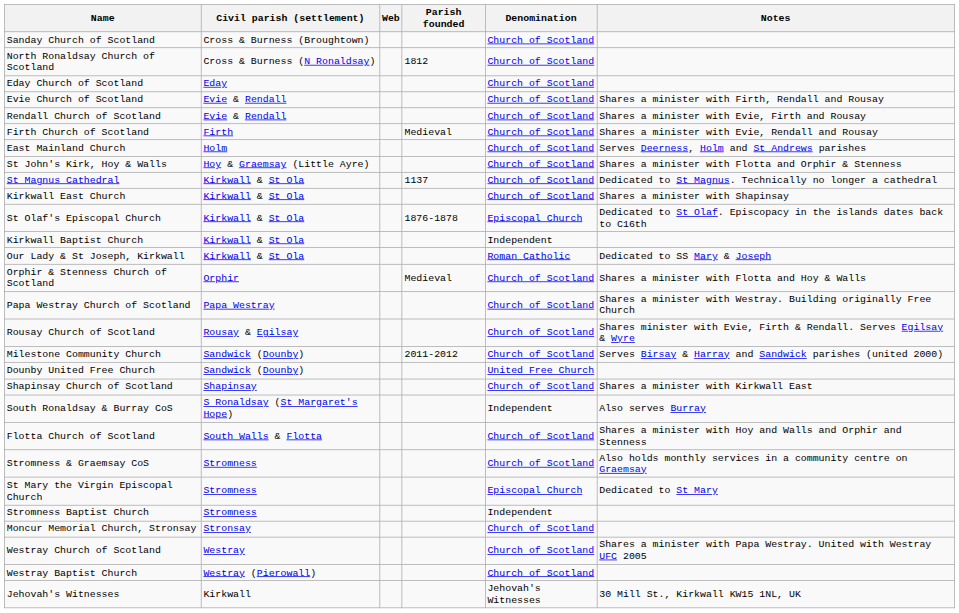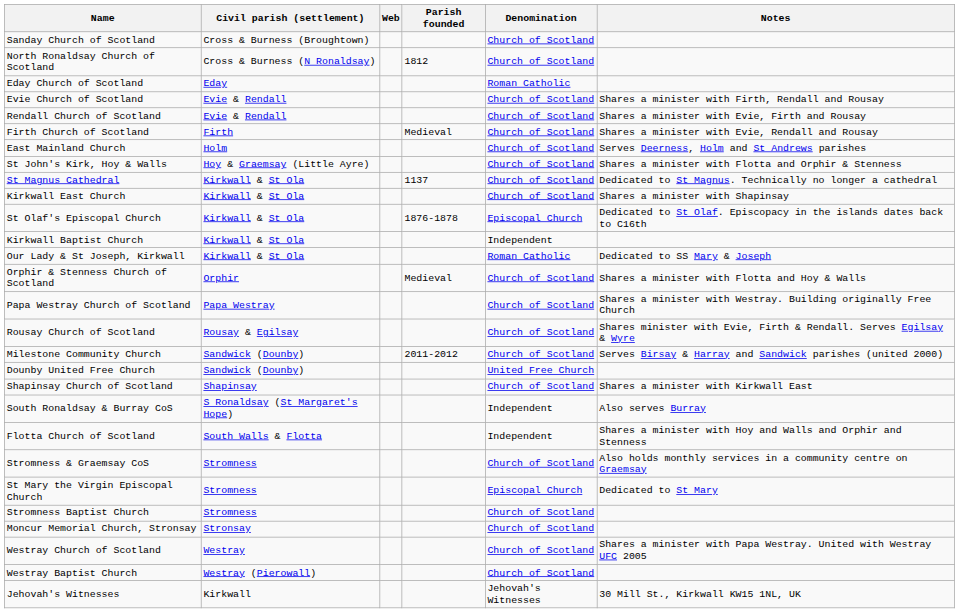 <table class="wikitable sortable">
 <tr>
 <th scope="col">Name</th>
 <th>Civil parish (settlement)</th>
 <th>Web</th>
 <th scope="col">Parish founded</th>
 <th scope="col">Denomination</th>
 <th>Notes</th>
 </tr>
 <tr>
 <td>Sanday Church of Scotland</td>
 <td>Cross & Burness (Broughtown)</td>
 <td></td>
 <td></td>
 <td><a href='#'>Church of Scotland</a></td>
 <td></td>
 </tr>
 <tr>
 <td>North Ronaldsay Church of Scotland</td>
 <td>Cross & Burness (<a href='#'>N Ronaldsay</a>)</td>
 <td></td>
 <td>1812</td>
 <td><a href='#'>Church of Scotland</a></td>
 <td></td>
 </tr>
 <tr>
 <td>Eday Church of Scotland</td>
 <td><a href='#'>Eday</a></td>
 <td></td>
 <td></td>
-<td><a href='#'>Church of Scotland</a></td>
+<td><a href='#'>Roman Catholic</a></td>
 <td></td>
 </tr>
 <tr>
 <td>Evie Church of Scotland</td>
 <td><a href='#'>Evie</a> & <a href='#'>Rendall</a></td>
 <td></td>
 <td></td>
 <td><a href='#'>Church of Scotland</a></td>
 <td>Shares a minister with Firth, Rendall and Rousay</td>
 </tr>
 <tr>
 <td>Rendall Church of Scotland</td>
 <td><a href='#'>Evie</a> & <a href='#'>Rendall</a></td>
 <td></td>
 <td></td>
 <td><a href='#'>Church of Scotland</a></td>
 <td>Shares a minister with Evie, Firth and Rousay</td>
 </tr>
 <tr>
 <td>Firth Church of Scotland</td>
 <td><a href='#'>Firth</a></td>
 <td></td>
 <td>Medieval</td>
 <td><a href='#'>Church of Scotland</a></td>
 <td>Shares a minister with Evie, Rendall and Rousay</td>
 </tr>
 <tr>
 <td>East Mainland Church</td>
 <td><a href='#'>Holm</a></td>
 <td></td>
 <td></td>
 <td><a href='#'>Church of Scotland</a></td>
 <td>Serves <a href='#'>Deerness</a>, <a href='#'>Holm</a> and <a href='#'>St Andrews</a> parishes</td>
 </tr>
 <tr>
 <td>St John's Kirk, Hoy & Walls</td>
 <td><a href='#'>Hoy</a> & <a href='#'>Graemsay</a> (Little Ayre)</td>
 <td></td>
 <td></td>
 <td><a href='#'>Church of Scotland</a></td>
 <td>Shares a minister with Flotta and Orphir & Stenness</td>
 </tr>
 <tr>
 <td><a href='#'>St Magnus Cathedral</a></td>
 <td><a href='#'>Kirkwall</a> & <a href='#'>St Ola</a></td>
 <td></td>
 <td>1137</td>
 <td><a href='#'>Church of Scotland</a></td>
 <td>Dedicated to <a href='#'>St Magnus</a>. Technically no longer a cathedral</td>
 </tr>
 <tr>
 <td>Kirkwall East Church</td>
 <td><a href='#'>Kirkwall</a> & <a href='#'>St Ola</a></td>
 <td></td>
 <td></td>
 <td><a href='#'>Church of Scotland</a></td>
 <td>Shares a minister with Shapinsay</td>
 </tr>
 <tr>
 <td>St Olaf's Episcopal Church</td>
 <td><a href='#'>Kirkwall</a> & <a href='#'>St Ola</a></td>
 <td></td>
 <td>1876-1878</td>
 <td><a href='#'>Episcopal Church</a></td>
 <td>Dedicated to <a href='#'>St Olaf</a>. Episcopacy in the islands dates back to C16th</td>
 </tr>
 <tr>
 <td>Kirkwall Baptist Church</td>
 <td><a href='#'>Kirkwall</a> & <a href='#'>St Ola</a></td>
 <td></td>
 <td></td>
 <td>Independent</td>
 <td></td>
 </tr>
 <tr>
 <td>Our Lady & St Joseph, Kirkwall</td>
 <td><a href='#'>Kirkwall</a> & <a href='#'>St Ola</a></td>
 <td></td>
 <td></td>
 <td><a href='#'>Roman Catholic</a></td>
 <td>Dedicated to SS <a href='#'>Mary</a> & <a href='#'>Joseph</a></td>
 </tr>
 <tr>
 <td>Orphir & Stenness Church of Scotland</td>
 <td><a href='#'>Orphir</a></td>
 <td></td>
 <td>Medieval</td>
 <td><a href='#'>Church of Scotland</a></td>
 <td>Shares a minister with Flotta and Hoy & Walls</td>
 </tr>
 <tr>
 <td>Papa Westray Church of Scotland</td>
 <td><a href='#'>Papa Westray</a></td>
 <td></td>
 <td></td>
 <td><a href='#'>Church of Scotland</a></td>
 <td>Shares a minister with Westray. Building originally Free Church</td>
 </tr>
 <tr>
 <td>Rousay Church of Scotland</td>
 <td><a href='#'>Rousay</a> & <a href='#'>Egilsay</a></td>
 <td></td>
 <td></td>
 <td><a href='#'>Church of Scotland</a></td>
 <td>Shares minister with Evie, Firth & Rendall. Serves <a href='#'>Egilsay</a> & <a href='#'>Wyre</a></td>
 </tr>
 <tr>
 <td>Milestone Community Church</td>
 <td><a href='#'>Sandwick</a> (<a href='#'>Dounby</a>)</td>
 <td></td>
 <td>2011-2012</td>
 <td><a href='#'>Church of Scotland</a></td>
 <td>Serves <a href='#'>Birsay</a> & <a href='#'>Harray</a> and <a href='#'>Sandwick</a> parishes (united 2000)</td>
 </tr>
 <tr>
 <td>Dounby United Free Church</td>
 <td><a href='#'>Sandwick</a> (<a href='#'>Dounby</a>)</td>
 <td></td>
 <td></td>
 <td><a href='#'>United Free Church</a></td>
 <td></td>
 </tr>
 <tr>
 <td>Shapinsay Church of Scotland</td>
 <td><a href='#'>Shapinsay</a></td>
 <td></td>
 <td></td>
 <td><a href='#'>Church of Scotland</a></td>
 <td>Shares a minister with Kirkwall East</td>
 </tr>
 <tr>
 <td>South Ronaldsay & Burray CoS</td>
 <td><a href='#'>S Ronaldsay</a> (<a href='#'>St Margaret's Hope</a>)</td>
 <td></td>
 <td></td>
 <td>Independent</td>
 <td>Also serves <a href='#'>Burray</a></td>
 </tr>
 <tr>
 <td>Flotta Church of Scotland</td>
 <td><a href='#'>South Walls</a> & <a href='#'>Flotta</a></td>
 <td></td>
 <td></td>
-<td><a href='#'>Church of Scotland</a></td>
+<td>Independent</td>
 <td>Shares a minister with Hoy and Walls and Orphir and Stenness</td>
 </tr>
 <tr>
 <td>Stromness & Graemsay CoS</td>
 <td><a href='#'>Stromness</a></td>
 <td></td>
 <td></td>
 <td><a href='#'>Church of Scotland</a></td>
 <td>Also holds monthly services in a community centre on <a href='#'>Graemsay</a></td>
 </tr>
 <tr>
 <td>St Mary the Virgin Episcopal Church</td>
 <td><a href='#'>Stromness</a></td>
 <td></td>
 <td></td>
 <td><a href='#'>Episcopal Church</a></td>
 <td>Dedicated to <a href='#'>St Mary</a></td>
 </tr>
 <tr>
 <td>Stromness Baptist Church</td>
 <td><a href='#'>Stromness</a></td>
 <td></td>
 <td></td>
-<td>Independent</td>
+<td><a href='#'>Church of Scotland</a></td>
 <td></td>
 </tr>
 <tr>
 <td>Moncur Memorial Church, Stronsay</td>
 <td><a href='#'>Stronsay</a></td>
 <td></td>
 <td></td>
 <td><a href='#'>Church of Scotland</a></td>
 <td></td>
 </tr>
 <tr>
 <td>Westray Church of Scotland</td>
 <td><a href='#'>Westray</a></td>
 <td></td>
 <td></td>
 <td><a href='#'>Church of Scotland</a></td>
 <td>Shares a minister with Papa Westray. United with Westray <a href='#'>UFC</a> 2005</td>
 </tr>
 <tr>
 <td>Westray Baptist Church</td>
 <td><a href='#'>Westray</a> (<a href='#'>Pierowall</a>)</td>
 <td></td>
 <td></td>
 <td><a href='#'>Church of Scotland</a></td>
 <td></td>
 </tr>
 <tr>
 <td>Jehovah's Witnesses</td>
 <td>Kirkwall</td>
 <td></td>
 <td></td>
 <td>Jehovah's Witnesses</td>
 <td>30 Mill St., Kirkwall KW15 1NL, UK</td>
 </tr>
 </table>
